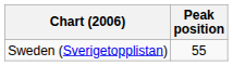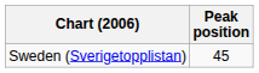 <table class="wikitable">
 <tr>
 <th>Chart (2006)</th>
 <th>Peak<br>position</th>
 </tr>
 <tr>
 <td>Sweden (<a href='#'>Sverigetopplistan</a>)</td>
-<td align="center">55</td>
+<td align="center">45</td>
 </tr>
 </table>
